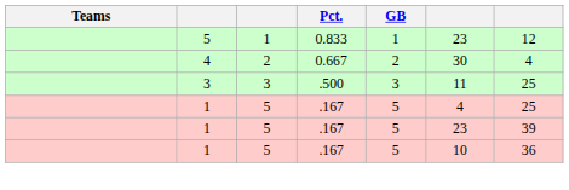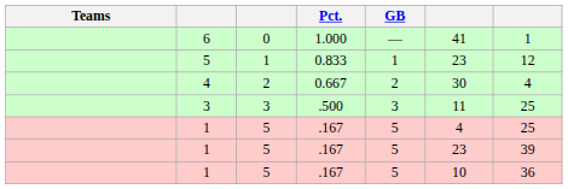 <table class="wikitable" width="50%" style="text-align:center;">
 <tr>
 <th width="20%">Teams</th>
 <th width="7%"></th>
 <th width="7%"></th>
 <th width="8%"><a href='#'>Pct.</a></th>
 <th width="7%"><a href='#'>GB</a></th>
 <th width="8%"></th>
 <th width="8%"></th>
+</tr>
+<tr bgcolor=ccffcc>
+<td align=left></td>
+<td>6</td>
+<td>0</td>
+<td>1.000</td>
+<td>—</td>
+<td>41</td>
+<td>1</td>
 </tr>
 <tr bgcolor=ccffcc>
 <td align=left></td>
 <td>5</td>
 <td>1</td>
 <td>0.833</td>
 <td>1</td>
 <td>23</td>
 <td>12</td>
 </tr>
 <tr bgcolor=ccffcc>
 <td align=left></td>
 <td>4</td>
 <td>2</td>
 <td>0.667</td>
 <td>2</td>
 <td>30</td>
 <td>4</td>
 </tr>
 <tr bgcolor=ccffcc>
 <td align=left></td>
 <td>3</td>
 <td>3</td>
 <td>.500</td>
 <td>3</td>
 <td>11</td>
 <td>25</td>
 </tr>
 <tr bgcolor=ffcccc>
 <td align=left></td>
 <td>1</td>
 <td>5</td>
 <td>.167</td>
 <td>5</td>
 <td>4</td>
 <td>25</td>
 </tr>
 <tr bgcolor=ffcccc>
 <td align=left></td>
 <td>1</td>
 <td>5</td>
 <td>.167</td>
 <td>5</td>
 <td>23</td>
 <td>39</td>
 </tr>
 <tr bgcolor=ffcccc>
 <td align=left></td>
 <td>1</td>
 <td>5</td>
 <td>.167</td>
 <td>5</td>
 <td>10</td>
 <td>36</td>
 </tr>
 </table>
